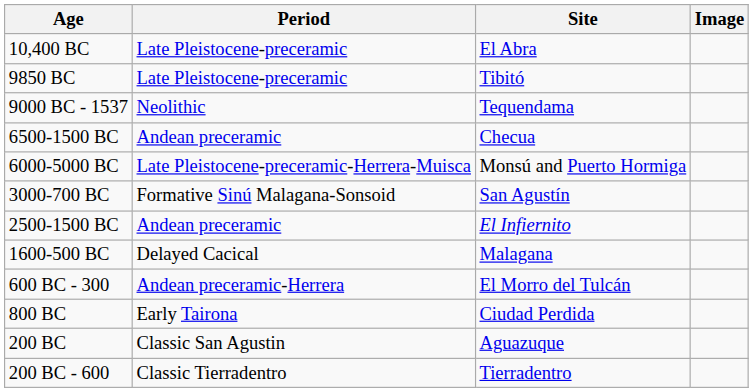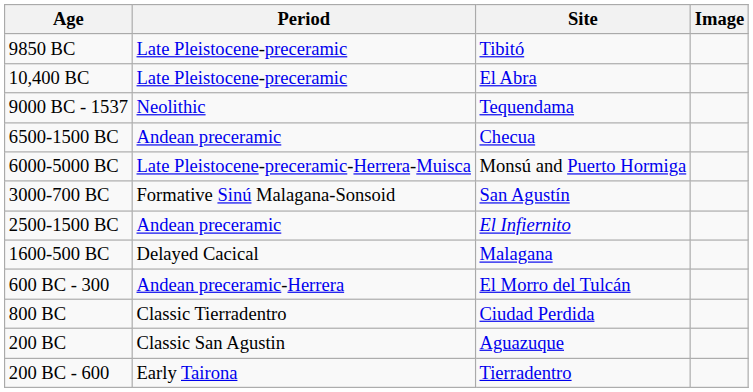 <table class="wikitable sortable">
 <tr>
 <th>Age</th>
 <th>Period</th>
 <th>Site</th>
 <th>Image</th>
 </tr>
 <tr>
+<td>9850 BC</td>
+<td><a href='#'>Late Pleistocene</a>-<a href='#'>preceramic</a></td>
+<td><a href='#'>Tibitó</a></td>
+<td></td>
+</tr>
+<tr>
 <td>10,400 BC</td>
 <td><a href='#'>Late Pleistocene</a>-<a href='#'>preceramic</a></td>
 <td><a href='#'>El Abra</a></td>
 <td align=center></td>
-</tr>
-<tr>
-<td>9850 BC</td>
-<td><a href='#'>Late Pleistocene</a>-<a href='#'>preceramic</a></td>
-<td><a href='#'>Tibitó</a></td>
-<td></td>
 </tr>
 <tr>
 <td>9000 BC - 1537</td>
 <td><a href='#'>Neolithic</a></td>
 <td><a href='#'>Tequendama</a></td>
 <td></td>
 </tr>
 <tr>
 <td>6500-1500 BC</td>
 <td><a href='#'>Andean preceramic</a></td>
 <td><a href='#'>Checua</a></td>
 <td></td>
 </tr>
 <tr>
 <td>6000-5000 BC</td>
 <td><a href='#'>Late Pleistocene</a>-<a href='#'>preceramic</a>-<a href='#'>Herrera</a>-<a href='#'>Muisca</a></td>
 <td>Monsú and <a href='#'>Puerto Hormiga</a></td>
 <td align=center></td>
 </tr>
 <tr>
 <td>3000-700 BC</td>
 <td>Formative <a href='#'>Sinú</a> Malagana-Sonsoid</td>
 <td><a href='#'>San Agustín</a></td>
 <td></td>
 </tr>
 <tr>
 <td>2500-1500 BC</td>
 <td><a href='#'>Andean preceramic</a></td>
 <td><em><a href='#'>El Infiernito</a></em></td>
 <td align=center></td>
 </tr>
 <tr>
 <td>1600-500 BC</td>
 <td>Delayed Cacical</td>
 <td><a href='#'>Malagana</a></td>
 <td align=center></td>
 </tr>
 <tr>
 <td>600 BC - 300</td>
 <td><a href='#'>Andean preceramic</a>-<a href='#'>Herrera</a></td>
 <td><a href='#'>El Morro del Tulcán</a></td>
 <td></td>
 </tr>
 <tr>
 <td>800 BC</td>
-<td>Early <a href='#'>Tairona</a></td>
+<td>Classic Tierradentro</td>
 <td><a href='#'>Ciudad Perdida</a></td>
 <td align=center></td>
 </tr>
 <tr>
 <td>200 BC</td>
 <td>Classic San Agustin</td>
 <td><a href='#'>Aguazuque</a></td>
 <td align=center></td>
 </tr>
 <tr>
 <td>200 BC - 600</td>
-<td>Classic Tierradentro</td>
+<td>Early <a href='#'>Tairona</a></td>
 <td><a href='#'>Tierradentro</a></td>
 <td align=center></td>
 </tr>
 </table>
